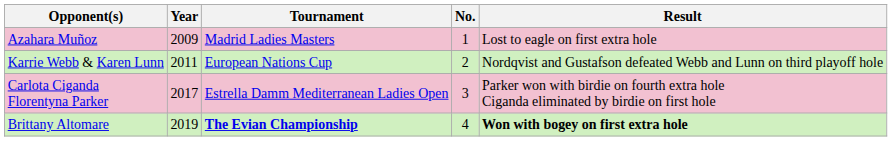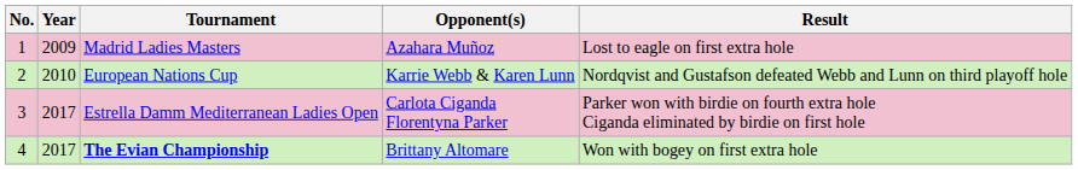 <table class="wikitable" style="font-size:95%;">
 <tr>
-<th>Opponent(s)</th>
+<th>No.</th>
 <th>Year</th>
 <th>Tournament</th>
-<th>No.</th>
+<th>Opponent(s)</th>
 <th>Result</th>
 </tr>
 <tr style="background:#F2C1D1;">
-<td> <a href='#'>Azahara Muñoz</a></td>
+<td align=center>1</td>
 <td>2009</td>
 <td><a href='#'>Madrid Ladies Masters</a></td>
-<td align=center>1</td>
+<td> <a href='#'>Azahara Muñoz</a></td>
 <td>Lost to eagle on first extra hole</td>
 </tr>
 <tr style="background:#D0F0C0;">
+<td align=center>2</td>
+<td>2010</td>
+<td><a href='#'>European Nations Cup</a></td>
 <td> <a href='#'>Karrie Webb</a> & <a href='#'>Karen Lunn</a></td>
-<td>2011</td>
-<td><a href='#'>European Nations Cup</a></td>
-<td align=center>2</td>
 <td>Nordqvist and Gustafson defeated Webb and Lunn on third playoff hole</td>
 </tr>
 <tr style="background:#F2C1D1;">
-<td> <a href='#'>Carlota Ciganda</a><br> <a href='#'>Florentyna Parker</a></td>
+<td align=center>3</td>
 <td>2017</td>
 <td><a href='#'>Estrella Damm Mediterranean Ladies Open</a></td>
-<td align=center>3</td>
+<td> <a href='#'>Carlota Ciganda</a><br> <a href='#'>Florentyna Parker</a></td>
 <td>Parker won with birdie on fourth extra hole<br>Ciganda eliminated by birdie on first hole</td>
 </tr>
 <tr style="background:#D0F0C0;">
+<td align=center>4</td>
+<td>2017</td>
+<td><strong><a href='#'>The Evian Championship</a></strong></td>
 <td> <a href='#'>Brittany Altomare</a></td>
-<td>2019</td>
-<td><strong><a href='#'>The Evian Championship</a></strong></td>
-<td align=center>4</td>
-<td><strong>Won with bogey on first extra hole</strong></td>
+<td>Won with bogey on first extra hole</td>
 </tr>
 </table>
